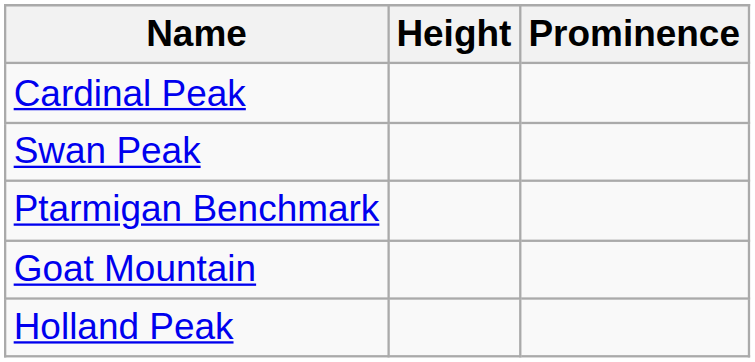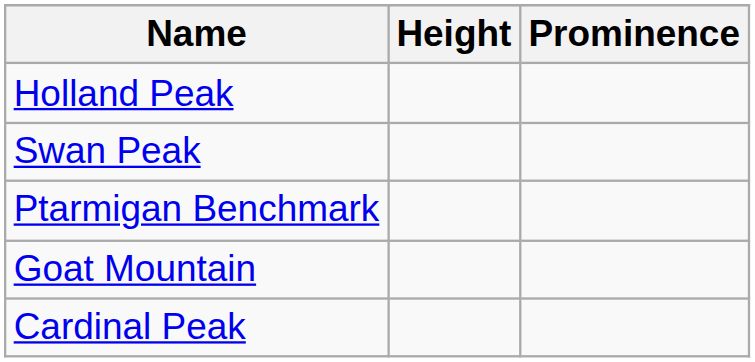 <table class="wikitable">
 <tr>
 </tr>
 <tr>
 <th>Name</th>
 <th>Height</th>
 <th>Prominence</th>
 </tr>
 <tr>
-<td><a href='#'>Cardinal Peak</a></td>
+<td><a href='#'>Holland Peak</a></td>
 <td></td>
 <td></td>
 </tr>
 <tr>
 <td><a href='#'>Swan Peak</a></td>
 <td></td>
 <td> </td>
 </tr>
 <tr>
 <td><a href='#'>Ptarmigan Benchmark</a></td>
 <td></td>
 <td> </td>
 </tr>
 <tr>
 <td><a href='#'>Goat Mountain</a></td>
 <td></td>
 <td></td>
 </tr>
 <tr>
-<td><a href='#'>Holland Peak</a></td>
+<td><a href='#'>Cardinal Peak</a></td>
 <td></td>
 <td></td>
 </tr>
 </table>
